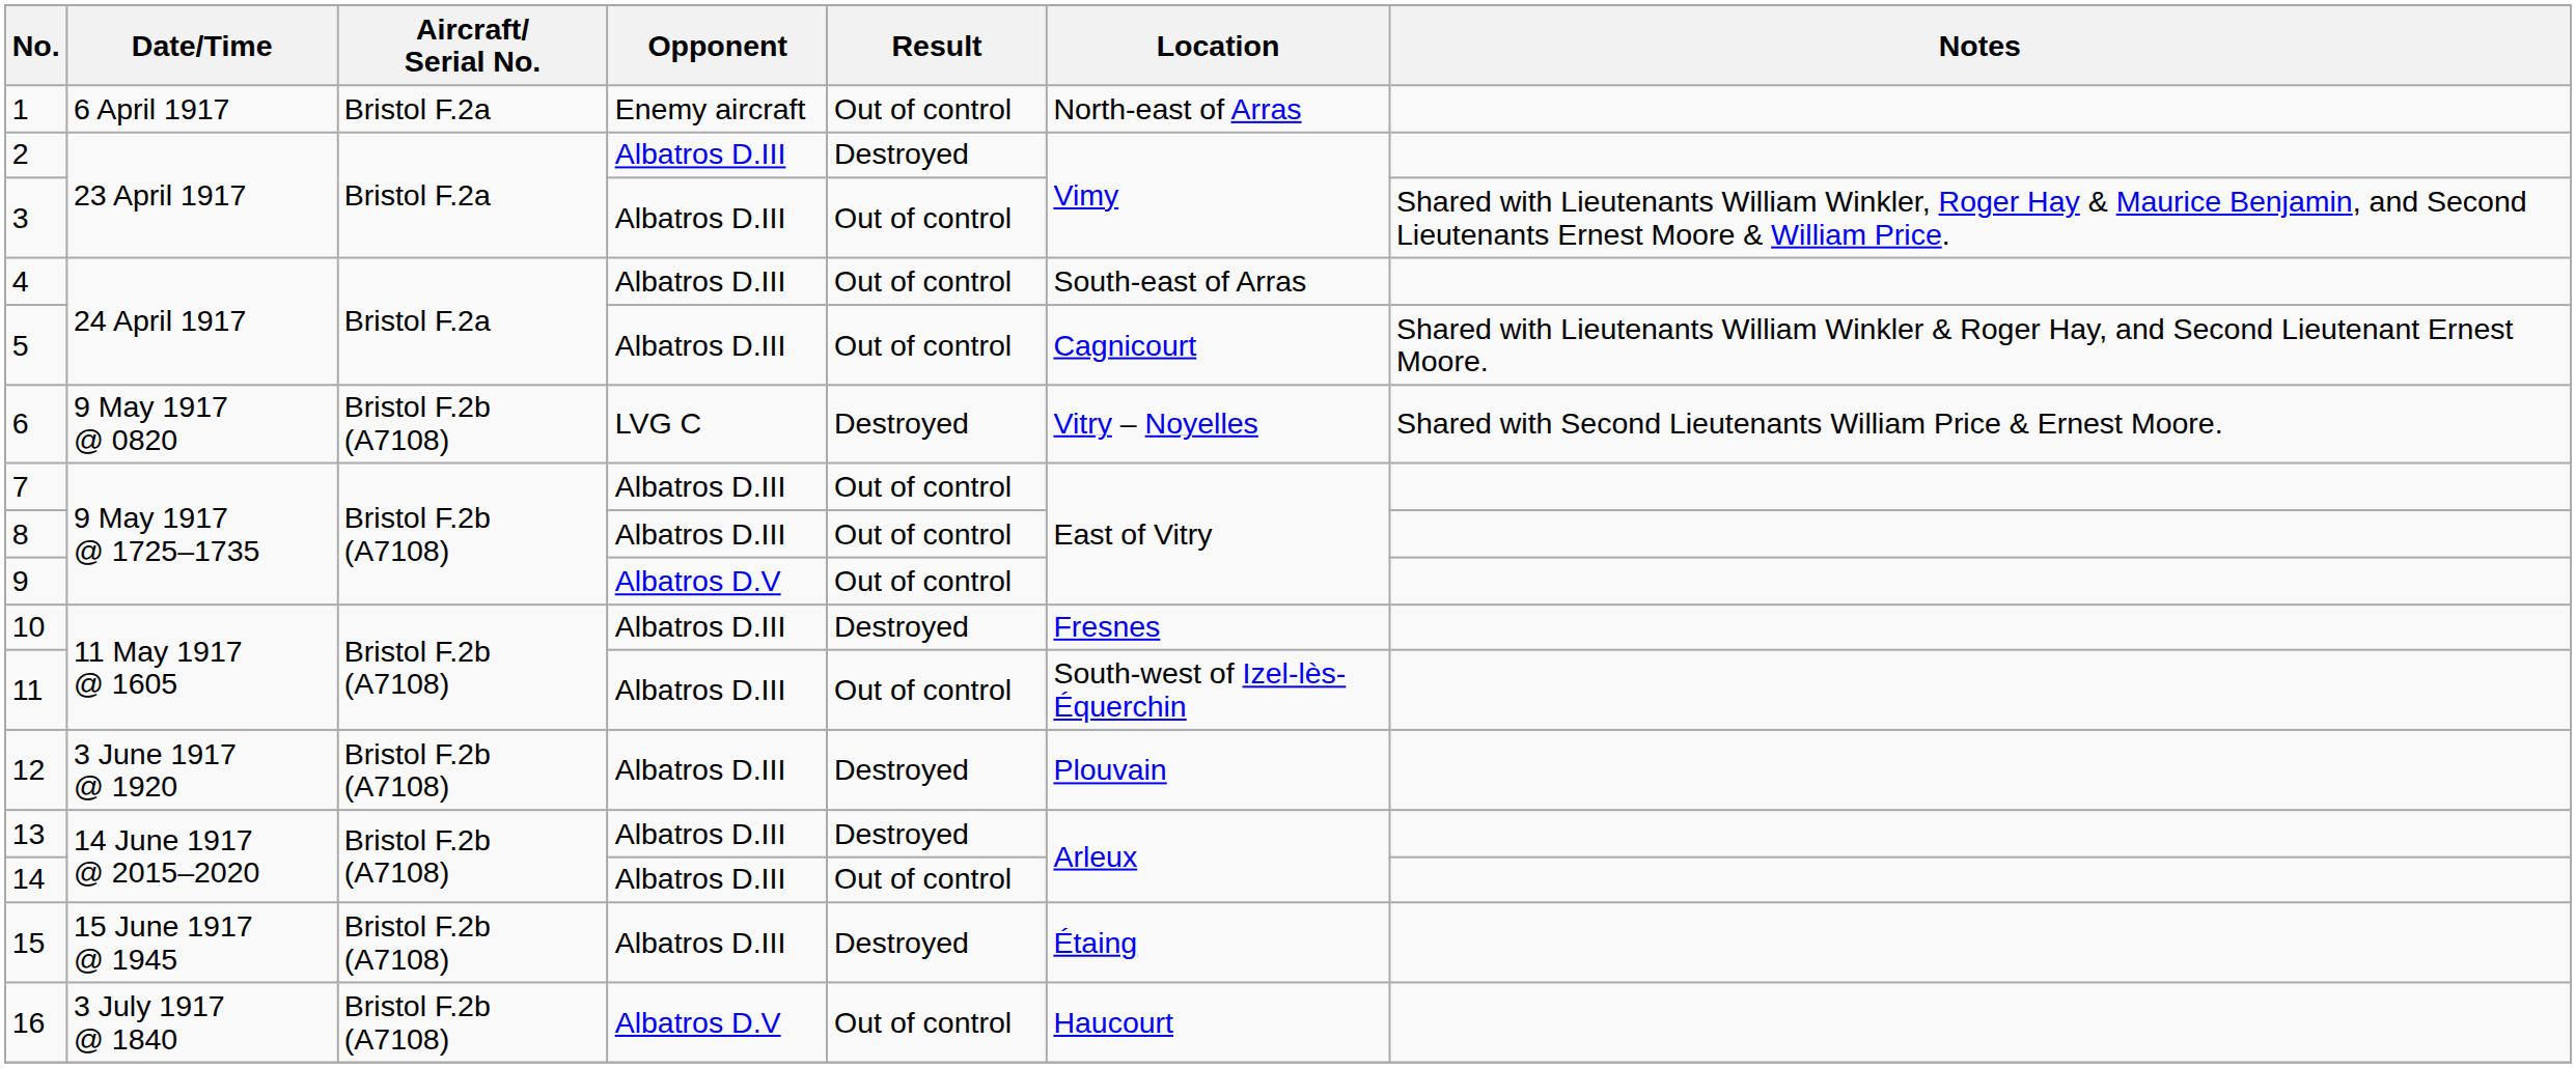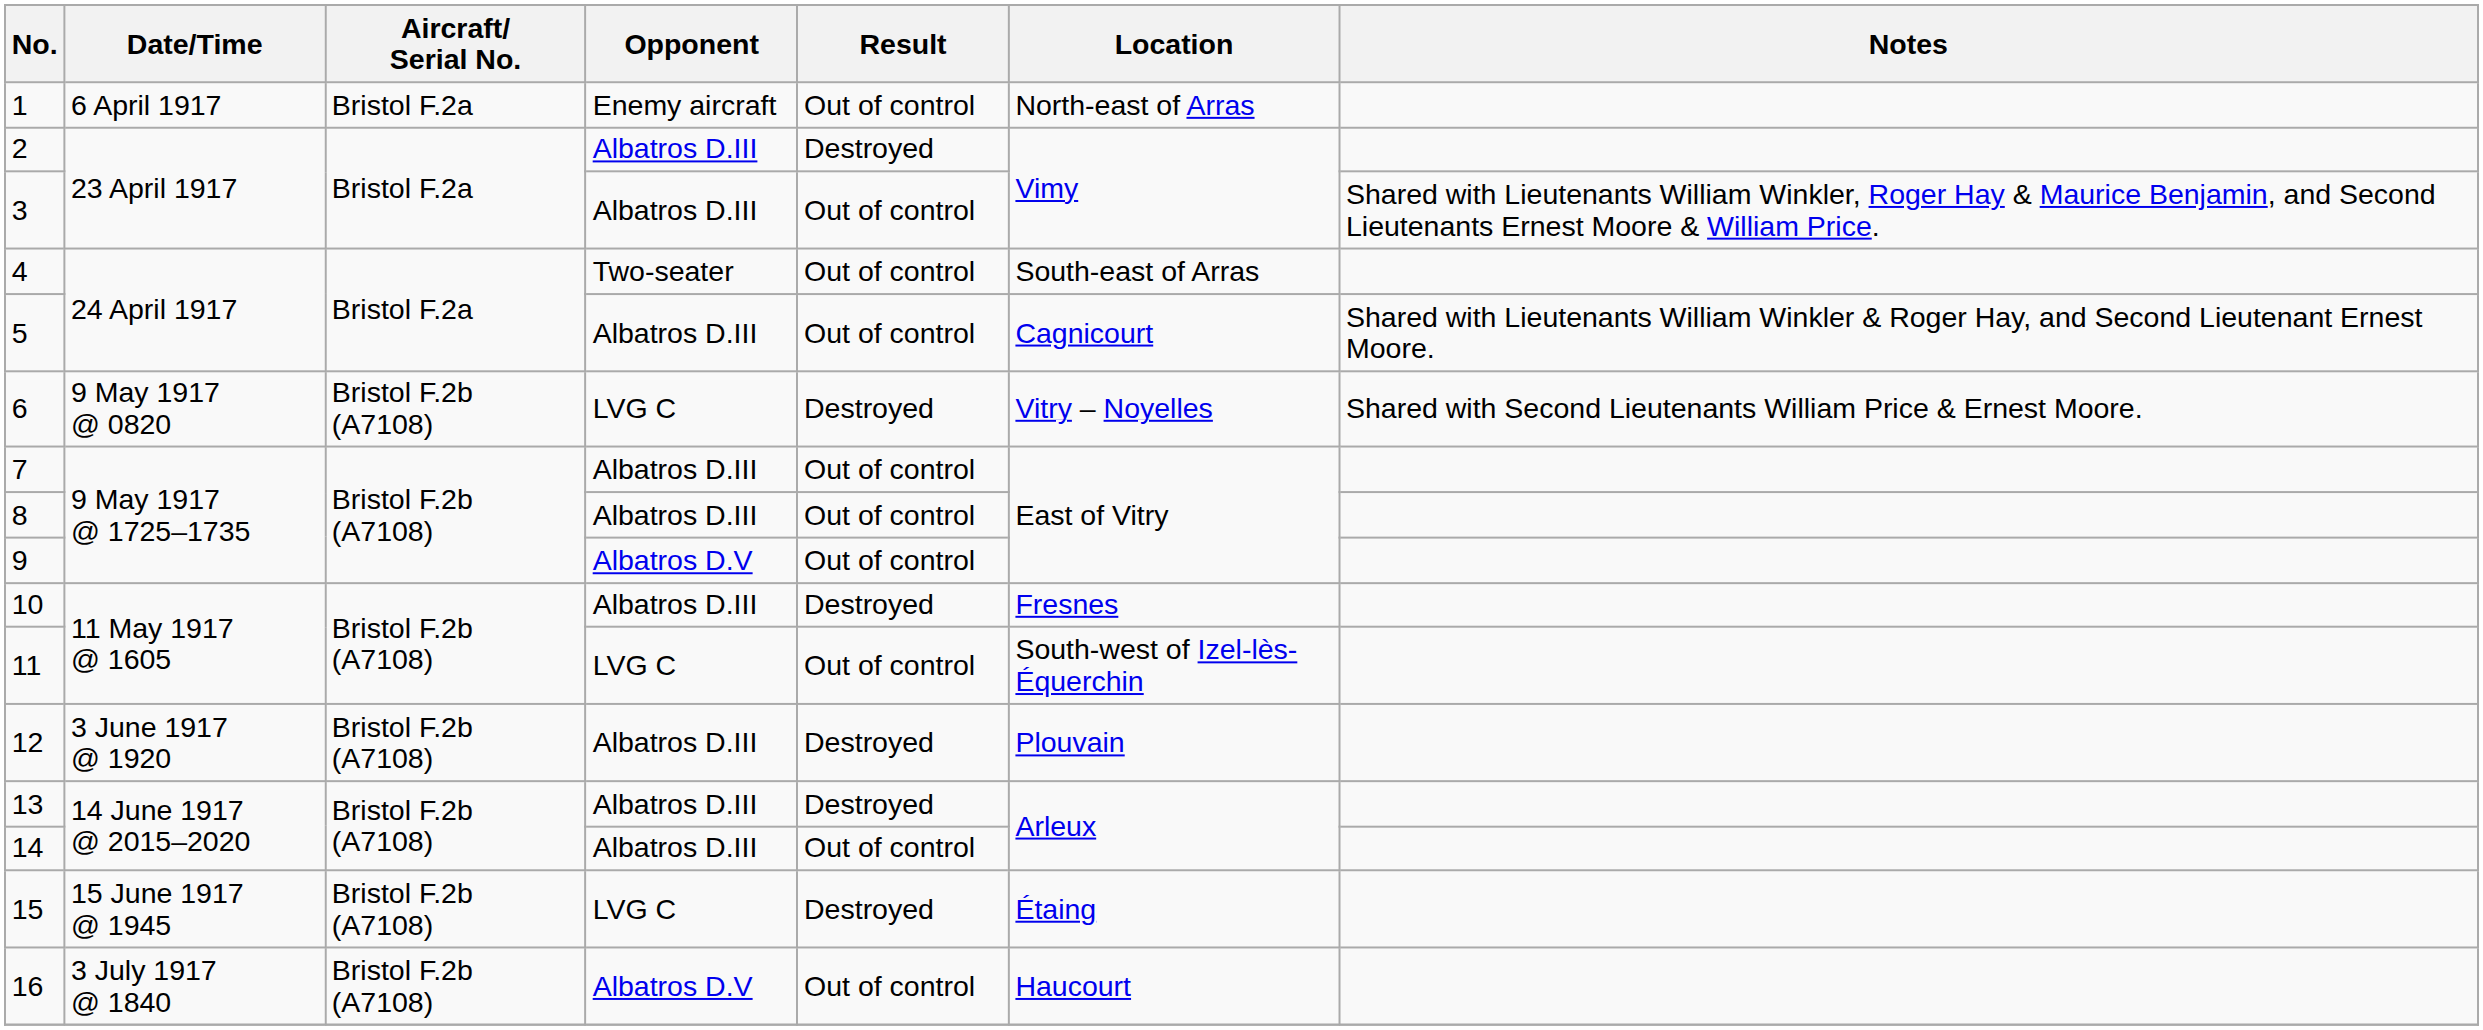 <table class="wikitable" style="font-size:90%;">
 <tr>
 </tr>
 <tr>
 <th>No.</th>
 <th width="125">Date/Time</th>
 <th width="125">Aircraft/<br>Serial No.</th>
 <th width="100">Opponent</th>
 <th width="100">Result</th>
 <th>Location</th>
 <th>Notes</th>
 </tr>
 <tr>
 <td>1</td>
 <td>6 April 1917</td>
 <td>Bristol F.2a</td>
 <td>Enemy aircraft</td>
 <td>Out of control</td>
 <td>North-east of <a href='#'>Arras</a></td>
 <td></td>
 </tr>
 <tr>
 <td>2</td>
 <td rowspan="2">23 April 1917</td>
 <td rowspan="2">Bristol F.2a</td>
 <td><a href='#'>Albatros D.III</a></td>
 <td>Destroyed</td>
 <td rowspan="2"><a href='#'>Vimy</a></td>
 <td></td>
 </tr>
 <tr>
 <td>3</td>
 <td>Albatros D.III</td>
 <td>Out of control</td>
 <td>Shared with Lieutenants William Winkler, <a href='#'>Roger Hay</a> & <a href='#'>Maurice Benjamin</a>, and Second Lieutenants Ernest Moore & <a href='#'>William Price</a>.</td>
 </tr>
 <tr>
 <td>4</td>
 <td rowspan="2">24 April 1917</td>
 <td rowspan="2">Bristol F.2a</td>
-<td>Albatros D.III</td>
+<td>Two-seater</td>
 <td>Out of control</td>
 <td>South-east of Arras</td>
 <td></td>
 </tr>
 <tr>
 <td>5</td>
 <td>Albatros D.III</td>
 <td>Out of control</td>
 <td><a href='#'>Cagnicourt</a></td>
 <td>Shared with Lieutenants William Winkler & Roger Hay, and Second Lieutenant Ernest Moore.</td>
 </tr>
 <tr>
 <td>6</td>
 <td>9 May 1917<br>@ 0820</td>
 <td>Bristol F.2b<br>(A7108)</td>
 <td>LVG C</td>
 <td>Destroyed</td>
 <td><a href='#'>Vitry</a> – <a href='#'>Noyelles</a></td>
 <td>Shared with Second Lieutenants William Price & Ernest Moore.</td>
 </tr>
 <tr>
 <td>7</td>
 <td rowspan="3">9 May 1917<br>@ 1725–1735</td>
 <td rowspan="3">Bristol F.2b<br>(A7108)</td>
 <td>Albatros D.III</td>
 <td>Out of control</td>
 <td rowspan="3">East of Vitry</td>
 <td></td>
 </tr>
 <tr>
 <td>8</td>
 <td>Albatros D.III</td>
 <td>Out of control</td>
 <td></td>
 </tr>
 <tr>
 <td>9</td>
 <td><a href='#'>Albatros D.V</a></td>
 <td>Out of control</td>
 <td></td>
 </tr>
 <tr>
 <td>10</td>
 <td rowspan="2">11 May 1917<br>@ 1605</td>
 <td rowspan="2">Bristol F.2b<br>(A7108)</td>
 <td>Albatros D.III</td>
 <td>Destroyed</td>
 <td><a href='#'>Fresnes</a></td>
 <td></td>
 </tr>
 <tr>
 <td>11</td>
-<td>Albatros D.III</td>
+<td>LVG C</td>
 <td>Out of control</td>
 <td>South-west of <a href='#'>Izel-lès-Équerchin</a></td>
 <td></td>
 </tr>
 <tr>
 <td>12</td>
 <td>3 June 1917<br>@ 1920</td>
 <td>Bristol F.2b<br>(A7108)</td>
 <td>Albatros D.III</td>
 <td>Destroyed</td>
 <td><a href='#'>Plouvain</a></td>
 <td></td>
 </tr>
 <tr>
 <td>13</td>
 <td rowspan="2">14 June 1917<br>@ 2015–2020</td>
 <td rowspan="2">Bristol F.2b<br>(A7108)</td>
 <td>Albatros D.III</td>
 <td>Destroyed</td>
 <td rowspan="2"><a href='#'>Arleux</a></td>
 <td></td>
 </tr>
 <tr>
 <td>14</td>
 <td>Albatros D.III</td>
 <td>Out of control</td>
 <td></td>
 </tr>
 <tr>
 <td>15</td>
 <td>15 June 1917<br>@ 1945</td>
 <td>Bristol F.2b<br>(A7108)</td>
-<td>Albatros D.III</td>
+<td>LVG C</td>
 <td>Destroyed</td>
 <td><a href='#'>Étaing</a></td>
 <td></td>
 </tr>
 <tr>
 <td>16</td>
 <td>3 July 1917<br>@ 1840</td>
 <td>Bristol F.2b<br>(A7108)</td>
 <td><a href='#'>Albatros D.V</a></td>
 <td>Out of control</td>
 <td><a href='#'>Haucourt</a></td>
 <td></td>
 </tr>
 <tr>
 </tr>
 </table>
